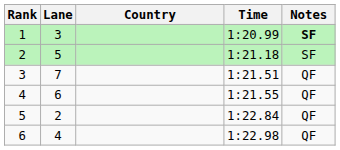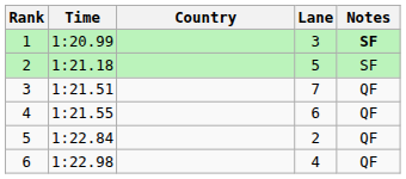 <table class="wikitable" style="text-align:center;">
 <tr>
 <th width=30>Rank</th>
+<th width=30>Time</th>
+<th width=150>Country</th>
 <th width=30>Lane</th>
-<th width=150>Country</th>
-<th width=30>Time</th>
 <th width=50>Notes</th>
 </tr>
 <tr bgcolor=bbf3bb>
 <td>1</td>
+<td>1:20.99</td>
+<td align=left></td>
 <td>3</td>
-<td align=left></td>
-<td>1:20.99</td>
 <td><strong>SF</strong></td>
 </tr>
 <tr bgcolor=bbf3bb>
 <td>2</td>
+<td>1:21.18</td>
+<td align=left></td>
 <td>5</td>
-<td align=left></td>
-<td>1:21.18</td>
 <td>SF</td>
 </tr>
 <tr>
 <td>3</td>
+<td>1:21.51</td>
+<td align=left></td>
 <td>7</td>
-<td align=left></td>
-<td>1:21.51</td>
 <td>QF</td>
 </tr>
 <tr>
 <td>4</td>
+<td>1:21.55</td>
+<td align=left></td>
 <td>6</td>
-<td align=left></td>
-<td>1:21.55</td>
 <td>QF</td>
 </tr>
 <tr>
 <td>5</td>
+<td>1:22.84</td>
+<td align=left></td>
 <td>2</td>
-<td align=left></td>
-<td>1:22.84</td>
 <td>QF</td>
 </tr>
 <tr>
 <td>6</td>
+<td>1:22.98</td>
+<td align=left></td>
 <td>4</td>
-<td align=left></td>
-<td>1:22.98</td>
 <td>QF</td>
 </tr>
 </table>
